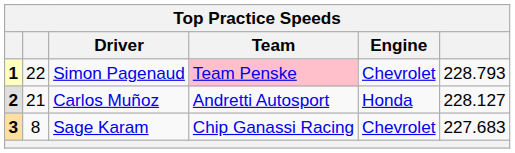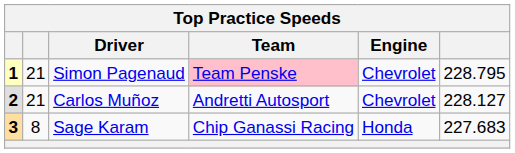 <table class="wikitable" style="font-size:95%;">
 <tr>
 <th colspan=6>Top Practice Speeds</th>
 </tr>
 <tr>
 <th></th>
 <th></th>
 <th>Driver</th>
 <th>Team</th>
 <th>Engine</th>
 <th></th>
 </tr>
 <tr>
 <td align=center style="background:#FFFFBF;"><strong>1</strong></td>
-<td align=center>22</td>
+<td align=center>21</td>
 <td> <a href='#'>Simon Pagenaud</a></td>
 <td style="background: pink;"><a href='#'>Team Penske</a></td>
 <td><a href='#'>Chevrolet</a></td>
-<td align=center>228.793</td>
+<td align=center>228.795</td>
 </tr>
 <tr>
 <td align=center style="background:#DFDFDF;"><strong>2</strong></td>
 <td align=center>21</td>
 <td> <a href='#'>Carlos Muñoz</a></td>
 <td><a href='#'>Andretti Autosport</a></td>
-<td><a href='#'>Honda</a></td>
+<td><a href='#'>Chevrolet</a></td>
 <td align=center>228.127</td>
 </tr>
 <tr>
 <td align=center style="background:#FFDF9F;"><strong>3</strong></td>
 <td align=center>8</td>
 <td> <a href='#'>Sage Karam</a></td>
 <td><a href='#'>Chip Ganassi Racing</a></td>
-<td><a href='#'>Chevrolet</a></td>
+<td><a href='#'>Honda</a></td>
 <td align=center>227.683</td>
 </tr>
 <tr>
 <th colspan=6></th>
 </tr>
 </table>
